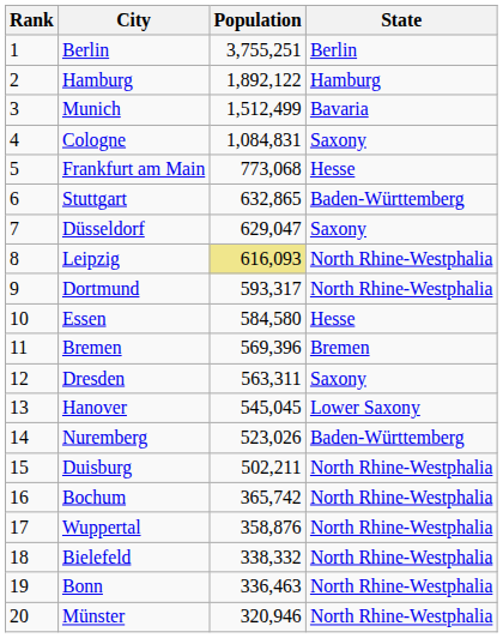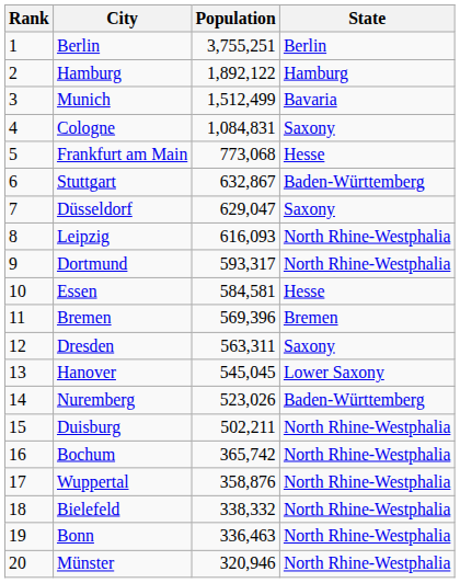 <table class="wikitable sortable zebra">
 <tr>
 <th>Rank</th>
 <th>City</th>
 <th>Population</th>
 <th>State</th>
 </tr>
 <tr>
 <td>1</td>
 <td><a href='#'>Berlin</a></td>
 <td align="right">3,755,251</td>
 <td><a href='#'>Berlin</a></td>
 </tr>
 <tr>
 <td>2</td>
 <td><a href='#'>Hamburg</a></td>
 <td align="right">1,892,122</td>
 <td><a href='#'>Hamburg</a></td>
 </tr>
 <tr>
 <td>3</td>
 <td><a href='#'>Munich</a></td>
 <td align="right">1,512,499</td>
 <td><a href='#'>Bavaria</a></td>
 </tr>
 <tr>
 <td>4</td>
 <td><a href='#'>Cologne</a></td>
 <td align="right">1,084,831</td>
 <td><a href='#'>Saxony</a></td>
 </tr>
 <tr>
 <td>5</td>
 <td><a href='#'>Frankfurt am Main</a></td>
 <td align="right">773,068</td>
 <td><a href='#'>Hesse</a></td>
 </tr>
 <tr>
 <td>6</td>
 <td><a href='#'>Stuttgart</a></td>
-<td align="right">632,865</td>
+<td align="right">632,867</td>
 <td><a href='#'>Baden-Württemberg</a></td>
 </tr>
 <tr>
 <td>7</td>
 <td><a href='#'>Düsseldorf</a></td>
 <td align="right">629,047</td>
 <td><a href='#'>Saxony</a></td>
 </tr>
 <tr>
 <td>8</td>
 <td><a href='#'>Leipzig</a></td>
-<td align="right" style="background: khaki;">616,093</td>
+<td align="right">616,093</td>
 <td><a href='#'>North Rhine-Westphalia</a></td>
 </tr>
 <tr>
 <td>9</td>
 <td><a href='#'>Dortmund</a></td>
 <td align="right">593,317</td>
 <td><a href='#'>North Rhine-Westphalia</a></td>
 </tr>
 <tr>
 <td>10</td>
 <td><a href='#'>Essen</a></td>
-<td align="right">584,580</td>
+<td align="right">584,581</td>
 <td><a href='#'>Hesse</a></td>
 </tr>
 <tr>
 <td>11</td>
 <td><a href='#'>Bremen</a></td>
 <td align="right">569,396</td>
 <td><a href='#'>Bremen</a></td>
 </tr>
 <tr>
 <td>12</td>
 <td><a href='#'>Dresden</a></td>
 <td align="right">563,311</td>
 <td><a href='#'>Saxony</a></td>
 </tr>
 <tr>
 <td>13</td>
 <td><a href='#'>Hanover</a></td>
 <td align="right">545,045</td>
 <td><a href='#'>Lower Saxony</a></td>
 </tr>
 <tr>
 <td>14</td>
 <td><a href='#'>Nuremberg</a></td>
 <td align="right">523,026</td>
 <td><a href='#'>Baden-Württemberg</a></td>
 </tr>
 <tr>
 <td>15</td>
 <td><a href='#'>Duisburg</a></td>
 <td align="right">502,211</td>
 <td><a href='#'>North Rhine-Westphalia</a></td>
 </tr>
 <tr>
 <td>16</td>
 <td><a href='#'>Bochum</a></td>
 <td align="right">365,742</td>
 <td><a href='#'>North Rhine-Westphalia</a></td>
 </tr>
 <tr>
 <td>17</td>
 <td><a href='#'>Wuppertal</a></td>
 <td align="right">358,876</td>
 <td><a href='#'>North Rhine-Westphalia</a></td>
 </tr>
 <tr>
 <td>18</td>
 <td><a href='#'>Bielefeld</a></td>
 <td align="right">338,332</td>
 <td><a href='#'>North Rhine-Westphalia</a></td>
 </tr>
 <tr>
 <td>19</td>
 <td><a href='#'>Bonn</a></td>
 <td align="right">336,463</td>
 <td><a href='#'>North Rhine-Westphalia</a></td>
 </tr>
 <tr>
 <td>20</td>
 <td><a href='#'>Münster</a></td>
 <td align="right">320,946</td>
 <td><a href='#'>North Rhine-Westphalia</a></td>
 </tr>
 </table>
